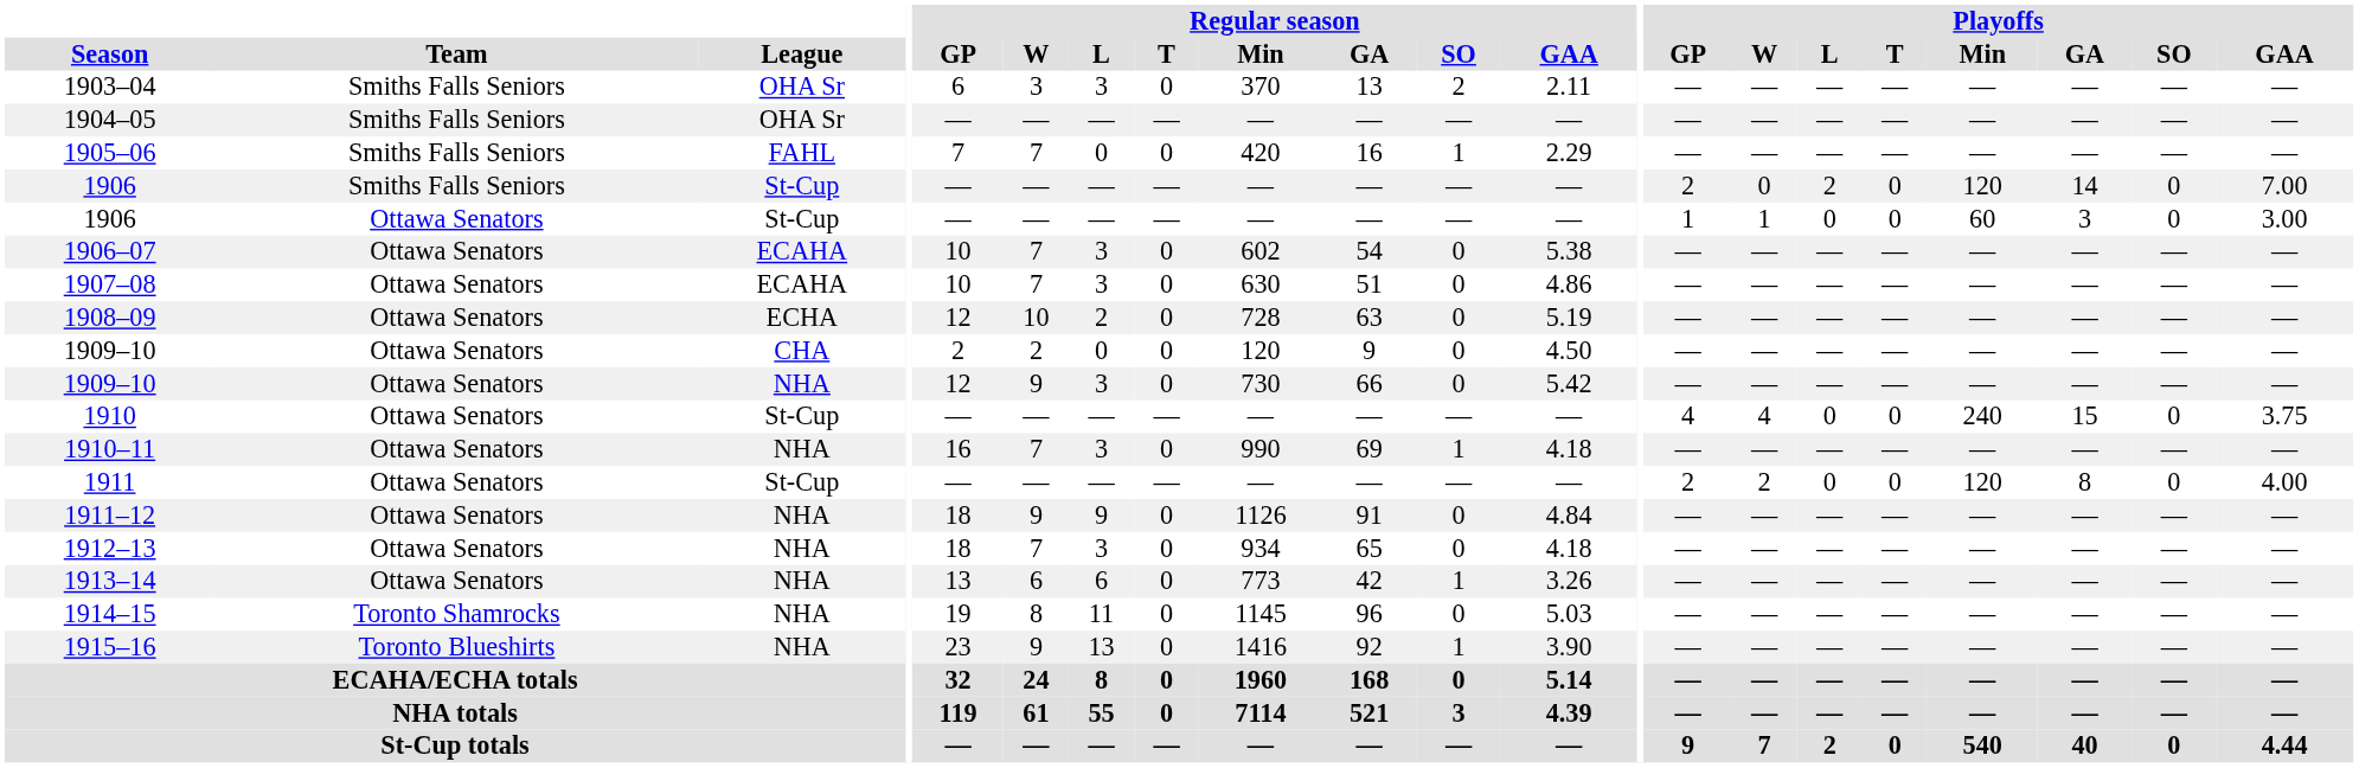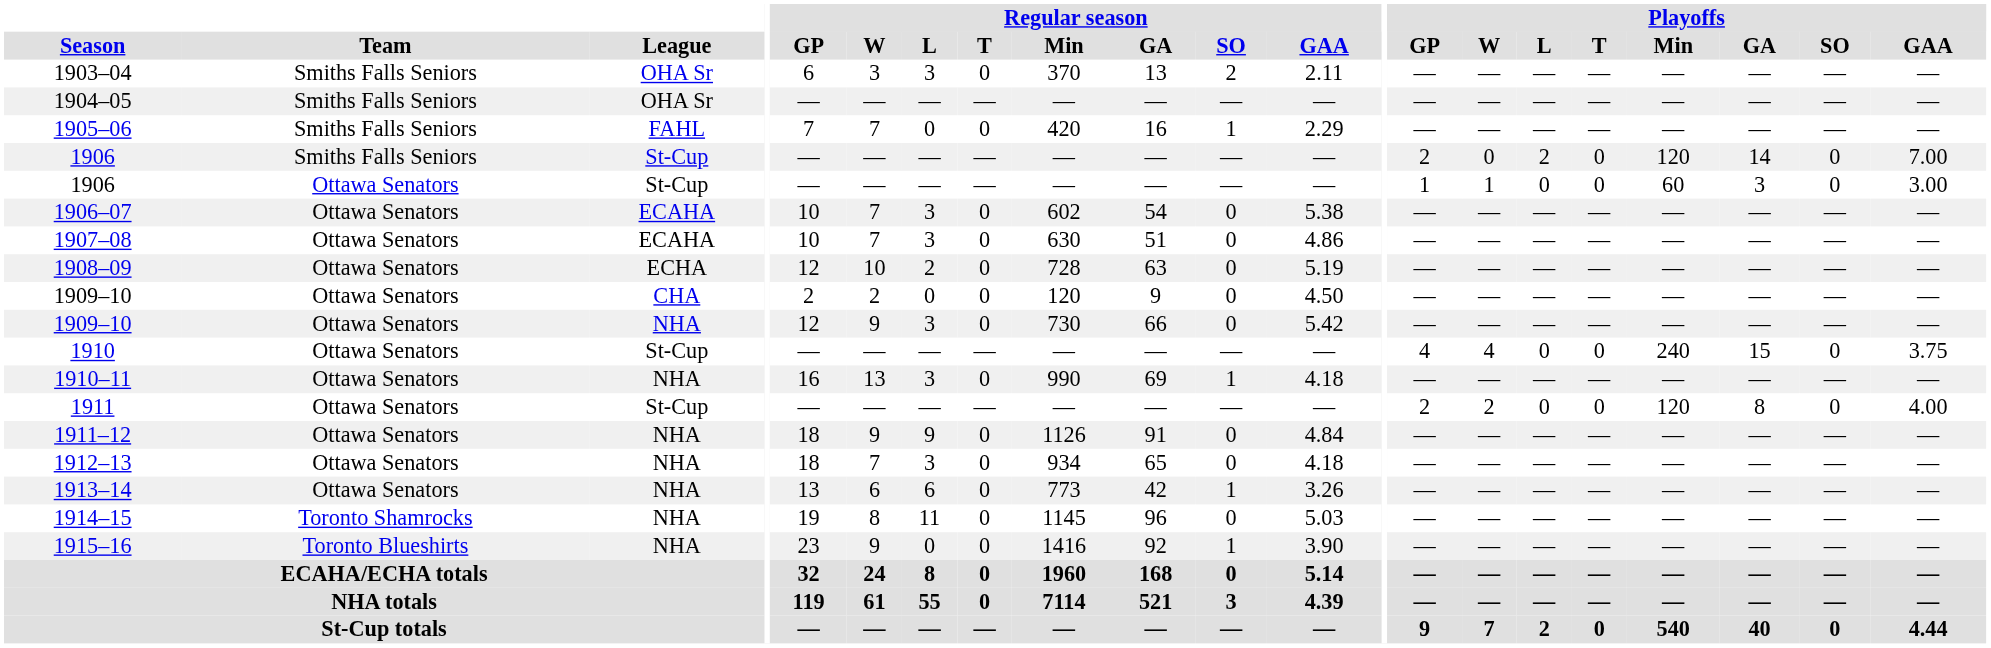 <table border="0" cellpadding="1" cellspacing="0" style="width:90%; text-align:center;">
 <tr bgcolor="#e0e0e0">
 <th colspan="3" bgcolor="#ffffff"></th>
 <th rowspan="99" bgcolor="#ffffff"></th>
 <th colspan="8" bgcolor="#e0e0e0"><a href='#'>Regular season</a></th>
 <th rowspan="99" bgcolor="#ffffff"></th>
 <th colspan="8" bgcolor="#e0e0e0"><a href='#'>Playoffs</a></th>
 </tr>
 <tr bgcolor="#e0e0e0">
 <th><a href='#'>Season</a></th>
 <th>Team</th>
 <th>League</th>
 <th>GP</th>
 <th>W</th>
 <th>L</th>
 <th>T</th>
 <th>Min</th>
 <th>GA</th>
 <th><a href='#'>SO</a></th>
 <th><a href='#'>GAA</a></th>
 <th>GP</th>
 <th>W</th>
 <th>L</th>
 <th>T</th>
 <th>Min</th>
 <th>GA</th>
 <th>SO</th>
 <th>GAA</th>
 </tr>
 <tr>
 <td>1903–04</td>
 <td>Smiths Falls Seniors</td>
 <td><a href='#'>OHA Sr</a></td>
 <td>6</td>
 <td>3</td>
 <td>3</td>
 <td>0</td>
 <td>370</td>
 <td>13</td>
 <td>2</td>
 <td>2.11</td>
 <td>—</td>
 <td>—</td>
 <td>—</td>
 <td>—</td>
 <td>—</td>
 <td>—</td>
 <td>—</td>
 <td>—</td>
 </tr>
 <tr bgcolor="#f0f0f0">
 <td>1904–05</td>
 <td>Smiths Falls Seniors</td>
 <td>OHA Sr</td>
 <td>—</td>
 <td>—</td>
 <td>—</td>
 <td>—</td>
 <td>—</td>
 <td>—</td>
 <td>—</td>
 <td>—</td>
 <td>—</td>
 <td>—</td>
 <td>—</td>
 <td>—</td>
 <td>—</td>
 <td>—</td>
 <td>—</td>
 <td>—</td>
 </tr>
 <tr>
 <td><a href='#'>1905–06</a></td>
 <td>Smiths Falls Seniors</td>
 <td><a href='#'>FAHL</a></td>
 <td>7</td>
 <td>7</td>
 <td>0</td>
 <td>0</td>
 <td>420</td>
 <td>16</td>
 <td>1</td>
 <td>2.29</td>
 <td>—</td>
 <td>—</td>
 <td>—</td>
 <td>—</td>
 <td>—</td>
 <td>—</td>
 <td>—</td>
 <td>—</td>
 </tr>
 <tr bgcolor="#f0f0f0">
 <td><a href='#'>1906</a></td>
 <td>Smiths Falls Seniors</td>
 <td><a href='#'>St-Cup</a></td>
 <td>—</td>
 <td>—</td>
 <td>—</td>
 <td>—</td>
 <td>—</td>
 <td>—</td>
 <td>—</td>
 <td>—</td>
 <td>2</td>
 <td>0</td>
 <td>2</td>
 <td>0</td>
 <td>120</td>
 <td>14</td>
 <td>0</td>
 <td>7.00</td>
 </tr>
 <tr>
 <td>1906</td>
 <td><a href='#'>Ottawa Senators</a></td>
 <td>St-Cup</td>
 <td>—</td>
 <td>—</td>
 <td>—</td>
 <td>—</td>
 <td>—</td>
 <td>—</td>
 <td>—</td>
 <td>—</td>
 <td>1</td>
 <td>1</td>
 <td>0</td>
 <td>0</td>
 <td>60</td>
 <td>3</td>
 <td>0</td>
 <td>3.00</td>
 </tr>
 <tr bgcolor="#f0f0f0">
 <td><a href='#'>1906–07</a></td>
 <td>Ottawa Senators</td>
 <td><a href='#'>ECAHA</a></td>
 <td>10</td>
 <td>7</td>
 <td>3</td>
 <td>0</td>
 <td>602</td>
 <td>54</td>
 <td>0</td>
 <td>5.38</td>
 <td>—</td>
 <td>—</td>
 <td>—</td>
 <td>—</td>
 <td>—</td>
 <td>—</td>
 <td>—</td>
 <td>—</td>
 </tr>
 <tr>
 <td><a href='#'>1907–08</a></td>
 <td>Ottawa Senators</td>
 <td>ECAHA</td>
 <td>10</td>
 <td>7</td>
 <td>3</td>
 <td>0</td>
 <td>630</td>
 <td>51</td>
 <td>0</td>
 <td>4.86</td>
 <td>—</td>
 <td>—</td>
 <td>—</td>
 <td>—</td>
 <td>—</td>
 <td>—</td>
 <td>—</td>
 <td>—</td>
 </tr>
 <tr bgcolor="#f0f0f0">
 <td><a href='#'>1908–09</a></td>
 <td>Ottawa Senators</td>
 <td>ECHA</td>
 <td>12</td>
 <td>10</td>
 <td>2</td>
 <td>0</td>
 <td>728</td>
 <td>63</td>
 <td>0</td>
 <td>5.19</td>
 <td>—</td>
 <td>—</td>
 <td>—</td>
 <td>—</td>
 <td>—</td>
 <td>—</td>
 <td>—</td>
 <td>—</td>
 </tr>
 <tr>
 <td>1909–10</td>
 <td>Ottawa Senators</td>
 <td><a href='#'>CHA</a></td>
 <td>2</td>
 <td>2</td>
 <td>0</td>
 <td>0</td>
 <td>120</td>
 <td>9</td>
 <td>0</td>
 <td>4.50</td>
 <td>—</td>
 <td>—</td>
 <td>—</td>
 <td>—</td>
 <td>—</td>
 <td>—</td>
 <td>—</td>
 <td>—</td>
 </tr>
 <tr bgcolor="#f0f0f0">
 <td><a href='#'>1909–10</a></td>
 <td>Ottawa Senators</td>
 <td><a href='#'>NHA</a></td>
 <td>12</td>
 <td>9</td>
 <td>3</td>
 <td>0</td>
 <td>730</td>
 <td>66</td>
 <td>0</td>
 <td>5.42</td>
 <td>—</td>
 <td>—</td>
 <td>—</td>
 <td>—</td>
 <td>—</td>
 <td>—</td>
 <td>—</td>
 <td>—</td>
 </tr>
 <tr>
 <td><a href='#'>1910</a></td>
 <td>Ottawa Senators</td>
 <td>St-Cup</td>
 <td>—</td>
 <td>—</td>
 <td>—</td>
 <td>—</td>
 <td>—</td>
 <td>—</td>
 <td>—</td>
 <td>—</td>
 <td>4</td>
 <td>4</td>
 <td>0</td>
 <td>0</td>
 <td>240</td>
 <td>15</td>
 <td>0</td>
 <td>3.75</td>
 </tr>
 <tr bgcolor="#f0f0f0">
 <td><a href='#'>1910–11</a></td>
 <td>Ottawa Senators</td>
 <td>NHA</td>
 <td>16</td>
-<td>7</td>
+<td>13</td>
 <td>3</td>
 <td>0</td>
 <td>990</td>
 <td>69</td>
 <td>1</td>
 <td>4.18</td>
 <td>—</td>
 <td>—</td>
 <td>—</td>
 <td>—</td>
 <td>—</td>
 <td>—</td>
 <td>—</td>
 <td>—</td>
 </tr>
 <tr>
 <td><a href='#'>1911</a></td>
 <td>Ottawa Senators</td>
 <td>St-Cup</td>
 <td>—</td>
 <td>—</td>
 <td>—</td>
 <td>—</td>
 <td>—</td>
 <td>—</td>
 <td>—</td>
 <td>—</td>
 <td>2</td>
 <td>2</td>
 <td>0</td>
 <td>0</td>
 <td>120</td>
 <td>8</td>
 <td>0</td>
 <td>4.00</td>
 </tr>
 <tr bgcolor="#f0f0f0">
 <td><a href='#'>1911–12</a></td>
 <td>Ottawa Senators</td>
 <td>NHA</td>
 <td>18</td>
 <td>9</td>
 <td>9</td>
 <td>0</td>
 <td>1126</td>
 <td>91</td>
 <td>0</td>
 <td>4.84</td>
 <td>—</td>
 <td>—</td>
 <td>—</td>
 <td>—</td>
 <td>—</td>
 <td>—</td>
 <td>—</td>
 <td>—</td>
 </tr>
 <tr>
 <td><a href='#'>1912–13</a></td>
 <td>Ottawa Senators</td>
 <td>NHA</td>
 <td>18</td>
 <td>7</td>
 <td>3</td>
 <td>0</td>
 <td>934</td>
 <td>65</td>
 <td>0</td>
 <td>4.18</td>
 <td>—</td>
 <td>—</td>
 <td>—</td>
 <td>—</td>
 <td>—</td>
 <td>—</td>
 <td>—</td>
 <td>—</td>
 </tr>
 <tr bgcolor="#f0f0f0">
 <td><a href='#'>1913–14</a></td>
 <td>Ottawa Senators</td>
 <td>NHA</td>
 <td>13</td>
 <td>6</td>
 <td>6</td>
 <td>0</td>
 <td>773</td>
 <td>42</td>
 <td>1</td>
 <td>3.26</td>
 <td>—</td>
 <td>—</td>
 <td>—</td>
 <td>—</td>
 <td>—</td>
 <td>—</td>
 <td>—</td>
 <td>—</td>
 </tr>
 <tr>
 <td><a href='#'>1914–15</a></td>
 <td><a href='#'>Toronto Shamrocks</a></td>
 <td>NHA</td>
 <td>19</td>
 <td>8</td>
 <td>11</td>
 <td>0</td>
 <td>1145</td>
 <td>96</td>
 <td>0</td>
 <td>5.03</td>
 <td>—</td>
 <td>—</td>
 <td>—</td>
 <td>—</td>
 <td>—</td>
 <td>—</td>
 <td>—</td>
 <td>—</td>
 </tr>
 <tr bgcolor="#f0f0f0">
 <td><a href='#'>1915–16</a></td>
 <td><a href='#'>Toronto Blueshirts</a></td>
 <td>NHA</td>
 <td>23</td>
 <td>9</td>
-<td>13</td>
+<td>0</td>
 <td>0</td>
 <td>1416</td>
 <td>92</td>
 <td>1</td>
 <td>3.90</td>
 <td>—</td>
 <td>—</td>
 <td>—</td>
 <td>—</td>
 <td>—</td>
 <td>—</td>
 <td>—</td>
 <td>—</td>
 </tr>
 <tr bgcolor="#e0e0e0">
 <th colspan="3">ECAHA/ECHA totals</th>
 <th>32</th>
 <th>24</th>
 <th>8</th>
 <th>0</th>
 <th>1960</th>
 <th>168</th>
 <th>0</th>
 <th>5.14</th>
 <th>—</th>
 <th>—</th>
 <th>—</th>
 <th>—</th>
 <th>—</th>
 <th>—</th>
 <th>—</th>
 <th>—</th>
 </tr>
 <tr bgcolor="#e0e0e0">
 <th colspan="3">NHA totals</th>
 <th>119</th>
 <th>61</th>
 <th>55</th>
 <th>0</th>
 <th>7114</th>
 <th>521</th>
 <th>3</th>
 <th>4.39</th>
 <th>—</th>
 <th>—</th>
 <th>—</th>
 <th>—</th>
 <th>—</th>
 <th>—</th>
 <th>—</th>
 <th>—</th>
 </tr>
 <tr bgcolor="#e0e0e0">
 <th colspan="3">St-Cup totals</th>
 <th>—</th>
 <th>—</th>
 <th>—</th>
 <th>—</th>
 <th>—</th>
 <th>—</th>
 <th>—</th>
 <th>—</th>
 <th>9</th>
 <th>7</th>
 <th>2</th>
 <th>0</th>
 <th>540</th>
 <th>40</th>
 <th>0</th>
 <th>4.44</th>
 </tr>
 </table>
